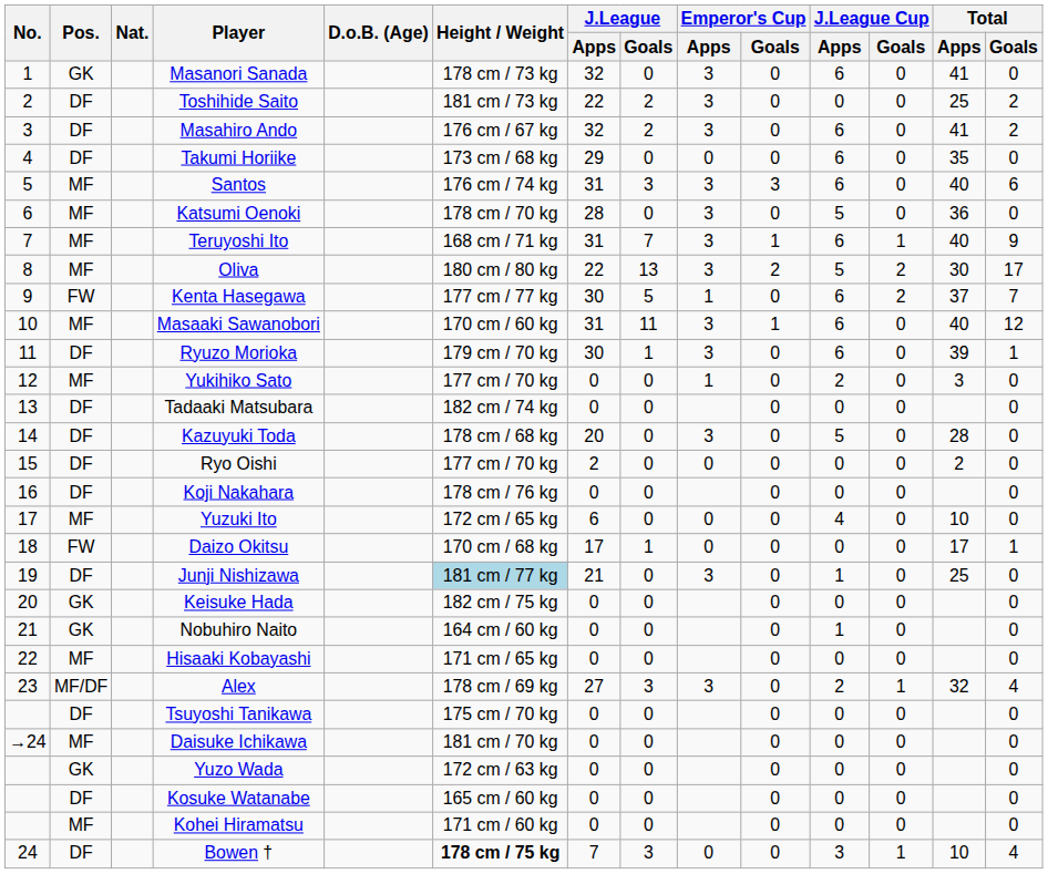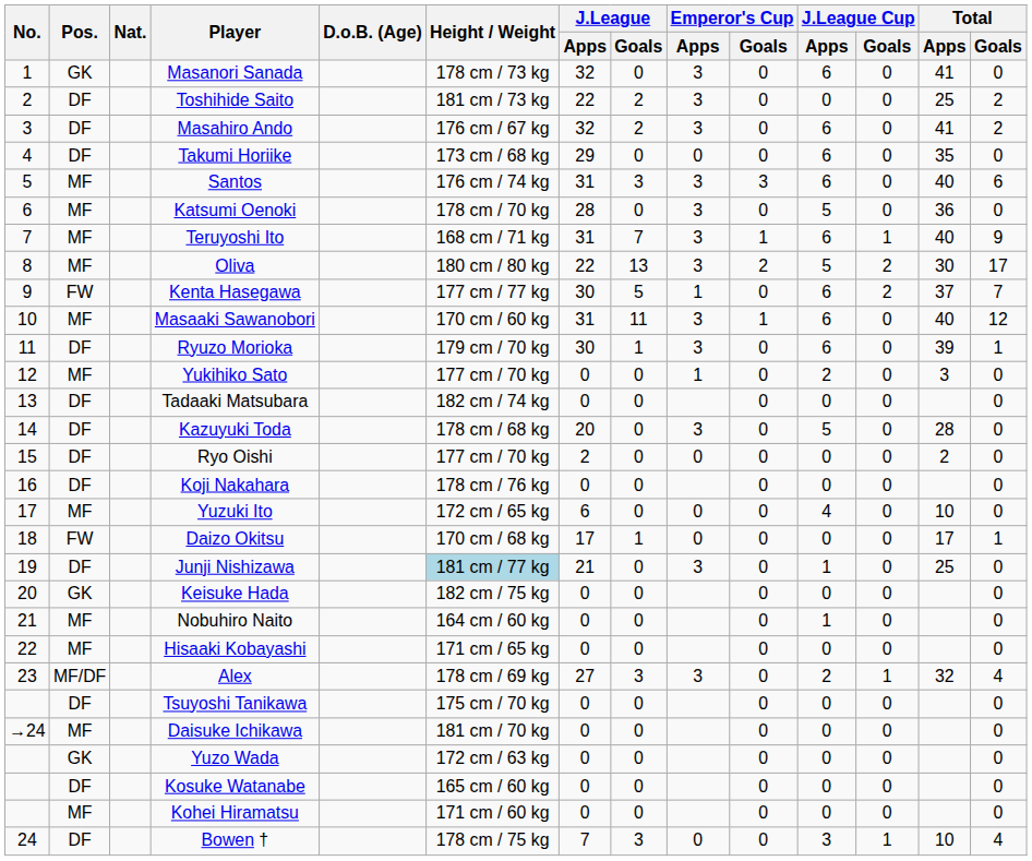 <table class="wikitable" style="text-align:center;">
 <tr>
 <th rowspan="2">No.</th>
 <th rowspan="2">Pos.</th>
 <th rowspan="2">Nat.</th>
 <th rowspan="2">Player</th>
 <th rowspan="2">D.o.B. (Age)</th>
 <th rowspan="2">Height / Weight</th>
 <th colspan="2"><a href='#'>J.League</a></th>
 <th colspan="2"><a href='#'>Emperor's Cup</a></th>
 <th colspan="2"><a href='#'>J.League Cup</a></th>
 <th colspan="2">Total</th>
 </tr>
 <tr>
 <th>Apps</th>
 <th>Goals</th>
 <th>Apps</th>
 <th>Goals</th>
 <th>Apps</th>
 <th>Goals</th>
 <th>Apps</th>
 <th>Goals</th>
 </tr>
 <tr>
 <td>1</td>
 <td>GK</td>
 <td></td>
 <td><a href='#'>Masanori Sanada</a></td>
 <td></td>
 <td>178 cm / 73 kg</td>
 <td>32</td>
 <td>0</td>
 <td>3</td>
 <td>0</td>
 <td>6</td>
 <td>0</td>
 <td>41</td>
 <td>0</td>
 </tr>
 <tr>
 <td>2</td>
 <td>DF</td>
 <td></td>
 <td><a href='#'>Toshihide Saito</a></td>
 <td></td>
 <td>181 cm / 73 kg</td>
 <td>22</td>
 <td>2</td>
 <td>3</td>
 <td>0</td>
 <td>0</td>
 <td>0</td>
 <td>25</td>
 <td>2</td>
 </tr>
 <tr>
 <td>3</td>
 <td>DF</td>
 <td></td>
 <td><a href='#'>Masahiro Ando</a></td>
 <td></td>
 <td>176 cm / 67 kg</td>
 <td>32</td>
 <td>2</td>
 <td>3</td>
 <td>0</td>
 <td>6</td>
 <td>0</td>
 <td>41</td>
 <td>2</td>
 </tr>
 <tr>
 <td>4</td>
 <td>DF</td>
 <td></td>
 <td><a href='#'>Takumi Horiike</a></td>
 <td></td>
 <td>173 cm / 68 kg</td>
 <td>29</td>
 <td>0</td>
 <td>0</td>
 <td>0</td>
 <td>6</td>
 <td>0</td>
 <td>35</td>
 <td>0</td>
 </tr>
 <tr>
 <td>5</td>
 <td>MF</td>
 <td></td>
 <td><a href='#'>Santos</a></td>
 <td></td>
 <td>176 cm / 74 kg</td>
 <td>31</td>
 <td>3</td>
 <td>3</td>
 <td>3</td>
 <td>6</td>
 <td>0</td>
 <td>40</td>
 <td>6</td>
 </tr>
 <tr>
 <td>6</td>
 <td>MF</td>
 <td></td>
 <td><a href='#'>Katsumi Oenoki</a></td>
 <td></td>
 <td>178 cm / 70 kg</td>
 <td>28</td>
 <td>0</td>
 <td>3</td>
 <td>0</td>
 <td>5</td>
 <td>0</td>
 <td>36</td>
 <td>0</td>
 </tr>
 <tr>
 <td>7</td>
 <td>MF</td>
 <td></td>
 <td><a href='#'>Teruyoshi Ito</a></td>
 <td></td>
 <td>168 cm / 71 kg</td>
 <td>31</td>
 <td>7</td>
 <td>3</td>
 <td>1</td>
 <td>6</td>
 <td>1</td>
 <td>40</td>
 <td>9</td>
 </tr>
 <tr>
 <td>8</td>
 <td>MF</td>
 <td></td>
 <td><a href='#'>Oliva</a></td>
 <td></td>
 <td>180 cm / 80 kg</td>
 <td>22</td>
 <td>13</td>
 <td>3</td>
 <td>2</td>
 <td>5</td>
 <td>2</td>
 <td>30</td>
 <td>17</td>
 </tr>
 <tr>
 <td>9</td>
 <td>FW</td>
 <td></td>
 <td><a href='#'>Kenta Hasegawa</a></td>
 <td></td>
 <td>177 cm / 77 kg</td>
 <td>30</td>
 <td>5</td>
 <td>1</td>
 <td>0</td>
 <td>6</td>
 <td>2</td>
 <td>37</td>
 <td>7</td>
 </tr>
 <tr>
 <td>10</td>
 <td>MF</td>
 <td></td>
 <td><a href='#'>Masaaki Sawanobori</a></td>
 <td></td>
 <td>170 cm / 60 kg</td>
 <td>31</td>
 <td>11</td>
 <td>3</td>
 <td>1</td>
 <td>6</td>
 <td>0</td>
 <td>40</td>
 <td>12</td>
 </tr>
 <tr>
 <td>11</td>
 <td>DF</td>
 <td></td>
 <td><a href='#'>Ryuzo Morioka</a></td>
 <td></td>
 <td>179 cm / 70 kg</td>
 <td>30</td>
 <td>1</td>
 <td>3</td>
 <td>0</td>
 <td>6</td>
 <td>0</td>
 <td>39</td>
 <td>1</td>
 </tr>
 <tr>
 <td>12</td>
 <td>MF</td>
 <td></td>
 <td><a href='#'>Yukihiko Sato</a></td>
 <td></td>
 <td>177 cm / 70 kg</td>
 <td>0</td>
 <td>0</td>
 <td>1</td>
 <td>0</td>
 <td>2</td>
 <td>0</td>
 <td>3</td>
 <td>0</td>
 </tr>
 <tr>
 <td>13</td>
 <td>DF</td>
 <td></td>
 <td>Tadaaki Matsubara</td>
 <td></td>
 <td>182 cm / 74 kg</td>
 <td>0</td>
 <td>0</td>
 <td></td>
 <td>0</td>
 <td>0</td>
 <td>0</td>
 <td></td>
 <td>0</td>
 </tr>
 <tr>
 <td>14</td>
 <td>DF</td>
 <td></td>
 <td><a href='#'>Kazuyuki Toda</a></td>
 <td></td>
 <td>178 cm / 68 kg</td>
 <td>20</td>
 <td>0</td>
 <td>3</td>
 <td>0</td>
 <td>5</td>
 <td>0</td>
 <td>28</td>
 <td>0</td>
 </tr>
 <tr>
 <td>15</td>
 <td>DF</td>
 <td></td>
 <td>Ryo Oishi</td>
 <td></td>
 <td>177 cm / 70 kg</td>
 <td>2</td>
 <td>0</td>
 <td>0</td>
 <td>0</td>
 <td>0</td>
 <td>0</td>
 <td>2</td>
 <td>0</td>
 </tr>
 <tr>
 <td>16</td>
 <td>DF</td>
 <td></td>
 <td><a href='#'>Koji Nakahara</a></td>
 <td></td>
 <td>178 cm / 76 kg</td>
 <td>0</td>
 <td>0</td>
 <td></td>
 <td>0</td>
 <td>0</td>
 <td>0</td>
 <td></td>
 <td>0</td>
 </tr>
 <tr>
 <td>17</td>
 <td>MF</td>
 <td></td>
 <td><a href='#'>Yuzuki Ito</a></td>
 <td></td>
 <td>172 cm / 65 kg</td>
 <td>6</td>
 <td>0</td>
 <td>0</td>
 <td>0</td>
 <td>4</td>
 <td>0</td>
 <td>10</td>
 <td>0</td>
 </tr>
 <tr>
 <td>18</td>
 <td>FW</td>
 <td></td>
 <td><a href='#'>Daizo Okitsu</a></td>
 <td></td>
 <td>170 cm / 68 kg</td>
 <td>17</td>
 <td>1</td>
 <td>0</td>
 <td>0</td>
 <td>0</td>
 <td>0</td>
 <td>17</td>
 <td>1</td>
 </tr>
 <tr>
 <td>19</td>
 <td>DF</td>
 <td></td>
 <td><a href='#'>Junji Nishizawa</a></td>
 <td></td>
 <td style="background: lightblue;">181 cm / 77 kg</td>
 <td>21</td>
 <td>0</td>
 <td>3</td>
 <td>0</td>
 <td>1</td>
 <td>0</td>
 <td>25</td>
 <td>0</td>
 </tr>
 <tr>
 <td>20</td>
 <td>GK</td>
 <td></td>
 <td><a href='#'>Keisuke Hada</a></td>
 <td></td>
 <td>182 cm / 75 kg</td>
 <td>0</td>
 <td>0</td>
 <td></td>
 <td>0</td>
 <td>0</td>
 <td>0</td>
 <td></td>
 <td>0</td>
 </tr>
 <tr>
 <td>21</td>
-<td>GK</td>
+<td>MF</td>
 <td></td>
 <td>Nobuhiro Naito</td>
 <td></td>
 <td>164 cm / 60 kg</td>
 <td>0</td>
 <td>0</td>
 <td></td>
 <td>0</td>
 <td>1</td>
 <td>0</td>
 <td></td>
 <td>0</td>
 </tr>
 <tr>
 <td>22</td>
 <td>MF</td>
 <td></td>
 <td><a href='#'>Hisaaki Kobayashi</a></td>
 <td></td>
 <td>171 cm / 65 kg</td>
 <td>0</td>
 <td>0</td>
 <td></td>
 <td>0</td>
 <td>0</td>
 <td>0</td>
 <td></td>
 <td>0</td>
 </tr>
 <tr>
 <td>23</td>
 <td>MF/DF</td>
 <td></td>
 <td><a href='#'>Alex</a></td>
 <td></td>
 <td>178 cm / 69 kg</td>
 <td>27</td>
 <td>3</td>
 <td>3</td>
 <td>0</td>
 <td>2</td>
 <td>1</td>
 <td>32</td>
 <td>4</td>
 </tr>
 <tr>
 <td></td>
 <td>DF</td>
 <td></td>
 <td><a href='#'>Tsuyoshi Tanikawa</a></td>
 <td></td>
 <td>175 cm / 70 kg</td>
 <td>0</td>
 <td>0</td>
 <td></td>
 <td>0</td>
 <td>0</td>
 <td>0</td>
 <td></td>
 <td>0</td>
 </tr>
 <tr>
 <td>→24</td>
 <td>MF</td>
 <td></td>
 <td><a href='#'>Daisuke Ichikawa</a></td>
 <td></td>
 <td>181 cm / 70 kg</td>
 <td>0</td>
 <td>0</td>
 <td></td>
 <td>0</td>
 <td>0</td>
 <td>0</td>
 <td></td>
 <td>0</td>
 </tr>
 <tr>
 <td></td>
 <td>GK</td>
 <td></td>
 <td><a href='#'>Yuzo Wada</a></td>
 <td></td>
 <td>172 cm / 63 kg</td>
 <td>0</td>
 <td>0</td>
 <td></td>
 <td>0</td>
 <td>0</td>
 <td>0</td>
 <td></td>
 <td>0</td>
 </tr>
 <tr>
 <td></td>
 <td>DF</td>
 <td></td>
 <td><a href='#'>Kosuke Watanabe</a></td>
 <td></td>
 <td>165 cm / 60 kg</td>
 <td>0</td>
 <td>0</td>
 <td></td>
 <td>0</td>
 <td>0</td>
 <td>0</td>
 <td></td>
 <td>0</td>
 </tr>
 <tr>
 <td></td>
 <td>MF</td>
 <td></td>
 <td><a href='#'>Kohei Hiramatsu</a></td>
 <td></td>
 <td>171 cm / 60 kg</td>
 <td>0</td>
 <td>0</td>
 <td></td>
 <td>0</td>
 <td>0</td>
 <td>0</td>
 <td></td>
 <td>0</td>
 </tr>
 <tr>
 <td>24</td>
 <td>DF</td>
 <td></td>
 <td><a href='#'>Bowen</a> †</td>
 <td></td>
-<td><strong>178 cm / 75 kg</strong></td>
+<td>178 cm / 75 kg</td>
 <td>7</td>
 <td>3</td>
 <td>0</td>
 <td>0</td>
 <td>3</td>
 <td>1</td>
 <td>10</td>
 <td>4</td>
 </tr>
 </table>
